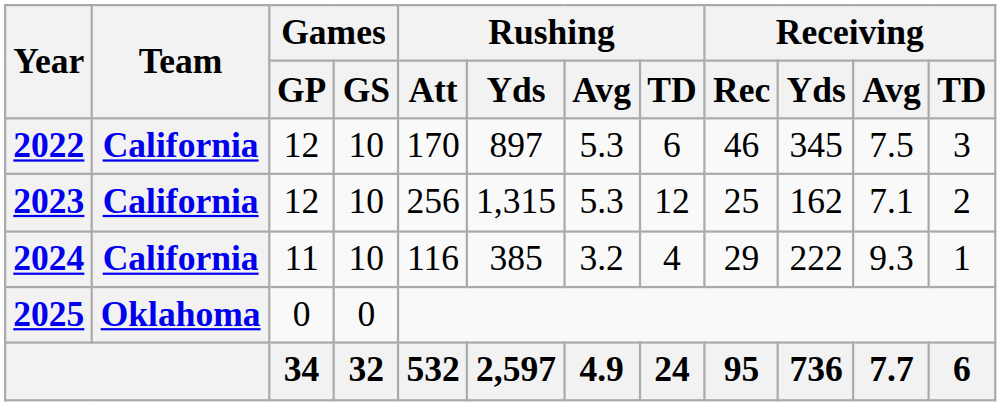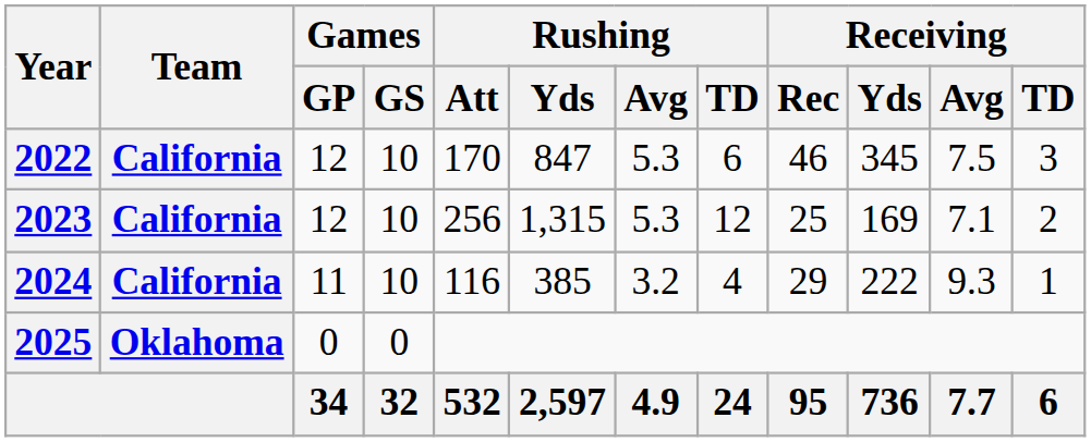 <table class=wikitable style="text-align:center;">
 <tr>
 <th rowspan="2">Year</th>
 <th rowspan="2">Team</th>
 <th colspan="2">Games</th>
 <th colspan="4">Rushing</th>
 <th colspan="4">Receiving</th>
 </tr>
 <tr>
 <th>GP</th>
 <th>GS</th>
 <th>Att</th>
 <th>Yds</th>
 <th>Avg</th>
 <th>TD</th>
 <th>Rec</th>
 <th>Yds</th>
 <th>Avg</th>
 <th>TD</th>
 </tr>
 <tr>
 <th><a href='#'>2022</a></th>
 <th><a href='#'>California</a></th>
 <td>12</td>
 <td>10</td>
 <td>170</td>
-<td>897</td>
+<td>847</td>
 <td>5.3</td>
 <td>6</td>
 <td>46</td>
 <td>345</td>
 <td>7.5</td>
 <td>3</td>
 </tr>
 <tr>
 <th><a href='#'>2023</a></th>
 <th><a href='#'>California</a></th>
 <td>12</td>
 <td>10</td>
 <td>256</td>
 <td>1,315</td>
 <td>5.3</td>
 <td>12</td>
 <td>25</td>
-<td>162</td>
+<td>169</td>
 <td>7.1</td>
 <td>2</td>
 </tr>
 <tr>
 <th><a href='#'>2024</a></th>
 <th><a href='#'>California</a></th>
 <td>11</td>
 <td>10</td>
 <td>116</td>
 <td>385</td>
 <td>3.2</td>
 <td>4</td>
 <td>29</td>
 <td>222</td>
 <td>9.3</td>
 <td>1</td>
 </tr>
 <tr>
 <th><a href='#'>2025</a></th>
 <th><a href='#'>Oklahoma</a></th>
 <td>0</td>
 <td>0</td>
 </tr>
 <tr>
 <th colspan="2"></th>
 <th>34</th>
 <th>32</th>
 <th>532</th>
 <th>2,597</th>
 <th>4.9</th>
 <th>24</th>
 <th>95</th>
 <th>736</th>
 <th>7.7</th>
 <th>6</th>
 </tr>
 </table>
